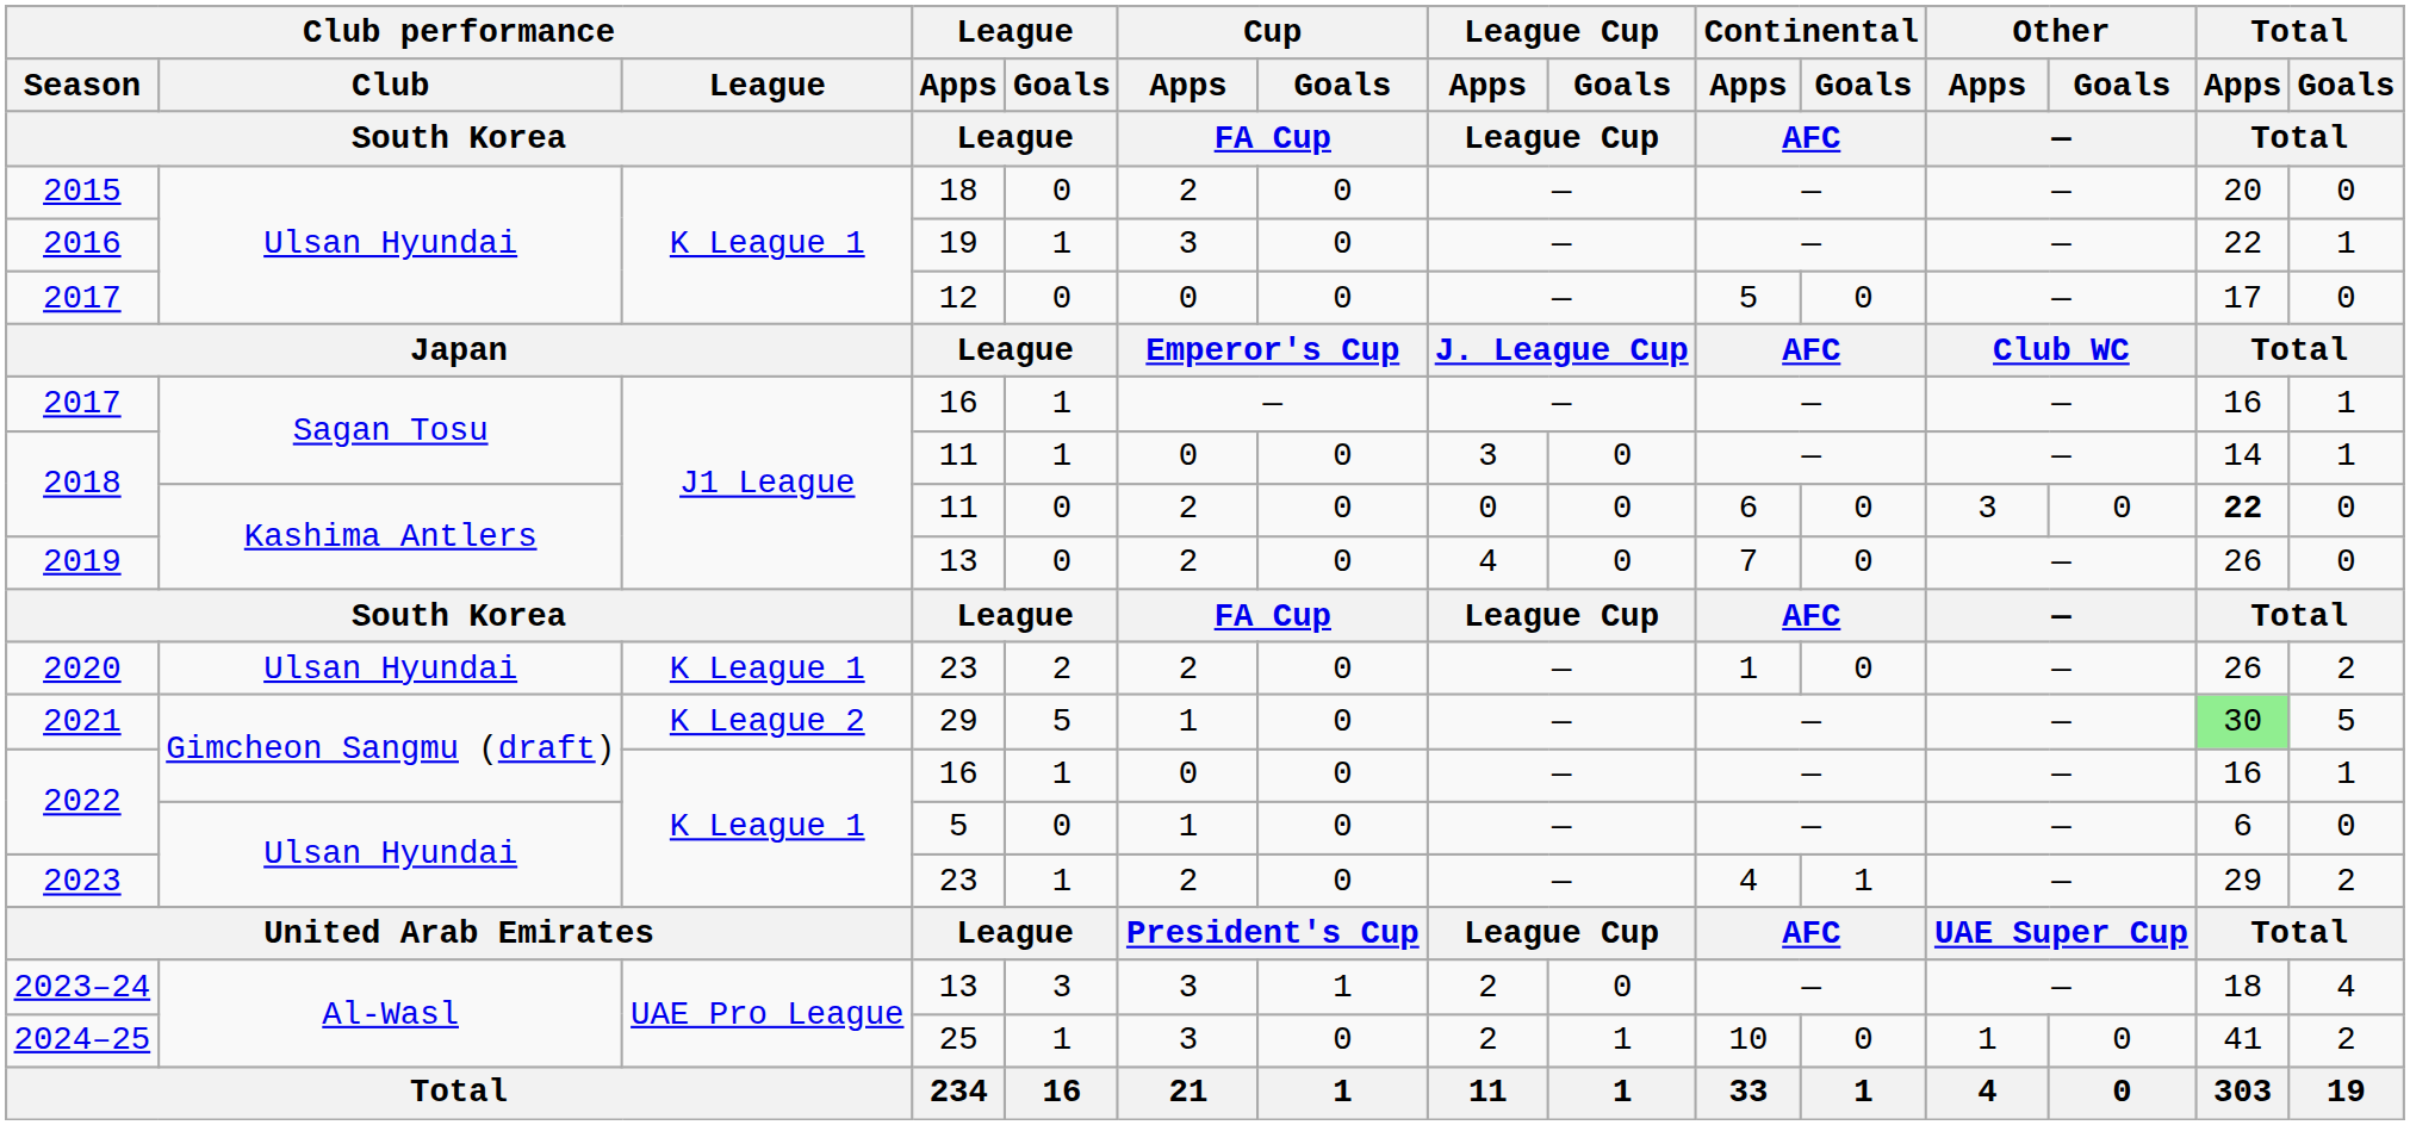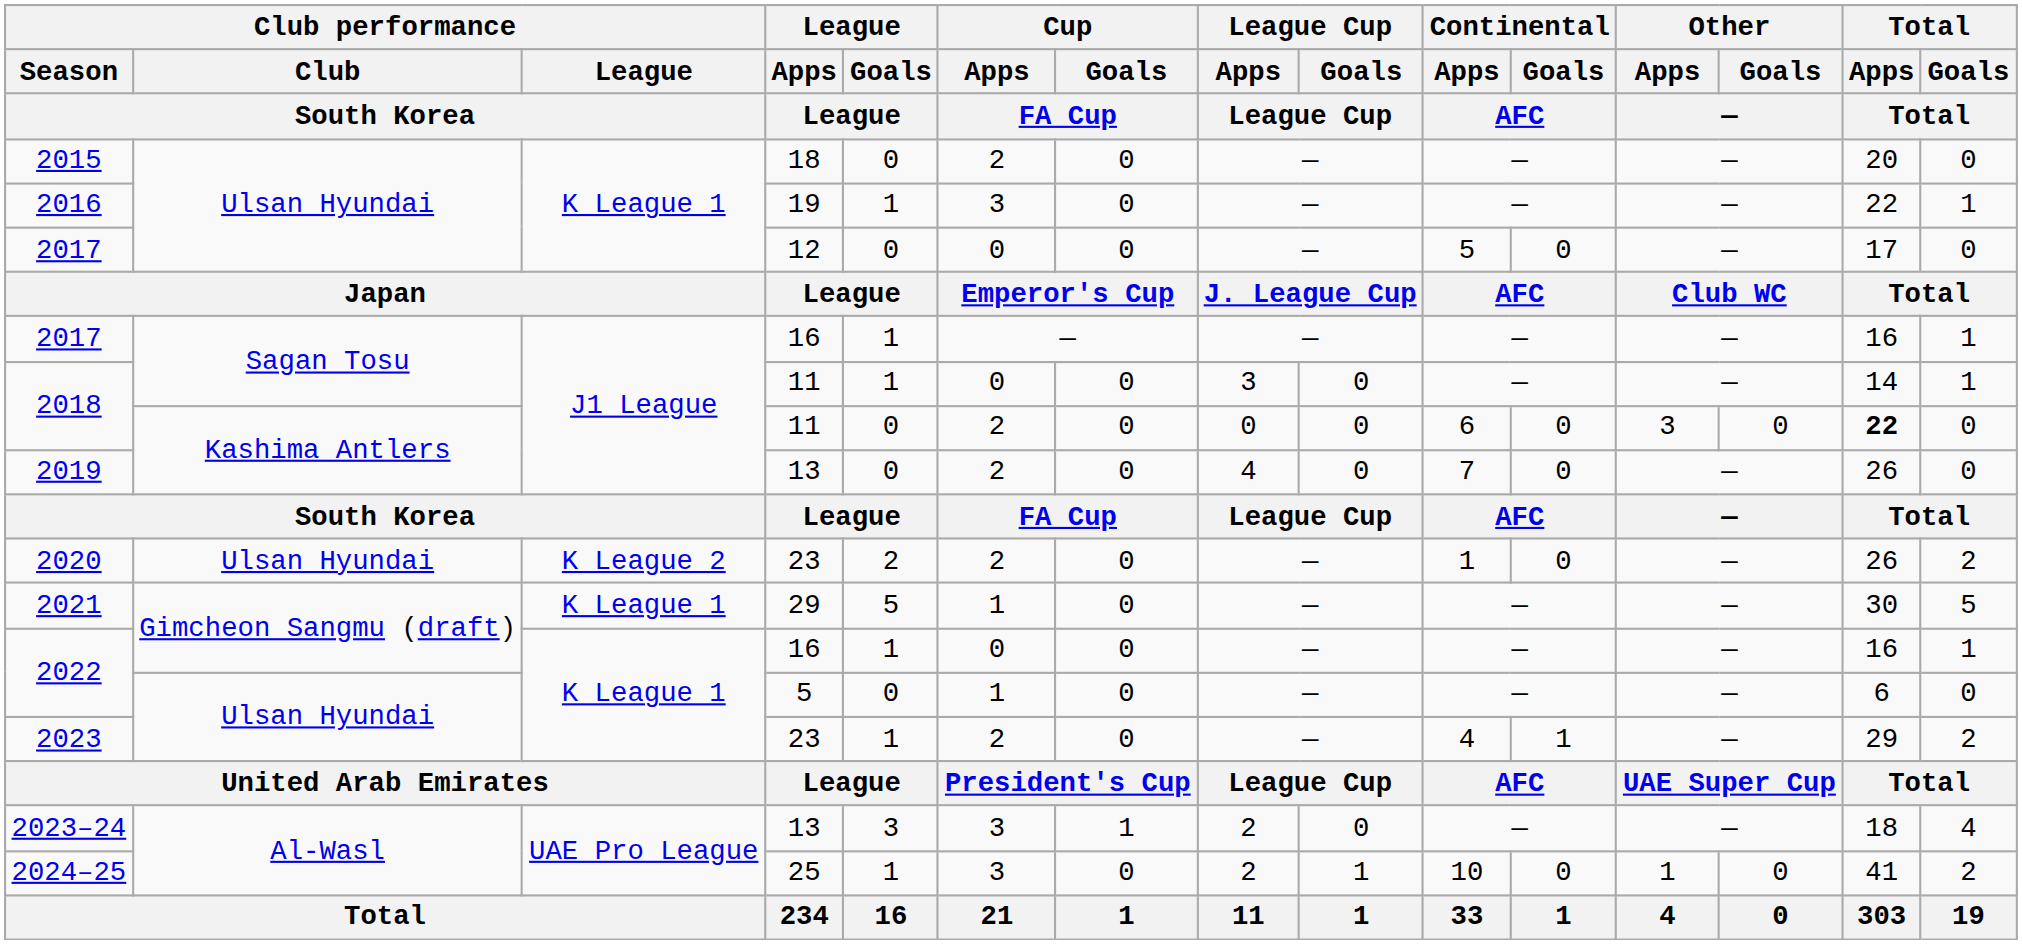 <table class="wikitable" style="text-align:center;">
 <tr>
 <th colspan=3>Club performance</th>
 <th colspan=2>League</th>
 <th colspan=2>Cup</th>
 <th colspan=2>League Cup</th>
 <th colspan=2>Continental</th>
 <th colspan=2>Other</th>
 <th colspan=2>Total</th>
 </tr>
 <tr>
 <th>Season</th>
 <th>Club</th>
 <th>League</th>
 <th>Apps</th>
 <th>Goals</th>
 <th>Apps</th>
 <th>Goals</th>
 <th>Apps</th>
 <th>Goals</th>
 <th>Apps</th>
 <th>Goals</th>
 <th>Apps</th>
 <th>Goals</th>
 <th>Apps</th>
 <th>Goals</th>
 </tr>
 <tr>
 <th colspan=3>South Korea</th>
 <th colspan=2>League</th>
 <th colspan=2><a href='#'>FA Cup</a></th>
 <th colspan=2>League Cup</th>
 <th colspan=2><a href='#'>AFC</a></th>
 <th colspan=2>—</th>
 <th colspan=2>Total</th>
 </tr>
 <tr>
 <td><a href='#'>2015</a></td>
 <td rowspan="3"><a href='#'>Ulsan Hyundai</a></td>
 <td rowspan="3"><a href='#'>K League 1</a></td>
 <td>18</td>
 <td>0</td>
 <td>2</td>
 <td>0</td>
 <td colspan="2">—</td>
 <td colspan="2">—</td>
 <td colspan="2">—</td>
 <td>20</td>
 <td>0</td>
 </tr>
 <tr>
 <td><a href='#'>2016</a></td>
 <td>19</td>
 <td>1</td>
 <td>3</td>
 <td>0</td>
 <td colspan="2">—</td>
 <td colspan="2">—</td>
 <td colspan="2">—</td>
 <td>22</td>
 <td>1</td>
 </tr>
 <tr>
 <td><a href='#'>2017</a></td>
 <td>12</td>
 <td>0</td>
 <td>0</td>
 <td>0</td>
 <td colspan="2">—</td>
 <td>5</td>
 <td>0</td>
 <td colspan="2">—</td>
 <td>17</td>
 <td>0</td>
 </tr>
 <tr>
 <th colspan=3>Japan</th>
 <th colspan=2>League</th>
 <th colspan=2><a href='#'>Emperor's Cup</a></th>
 <th colspan=2><a href='#'>J. League Cup</a></th>
 <th colspan=2><a href='#'>AFC</a></th>
 <th colspan=2><a href='#'>Club WC</a></th>
 <th colspan=2>Total</th>
 </tr>
 <tr>
 <td><a href='#'>2017</a></td>
 <td rowspan="2"><a href='#'>Sagan Tosu</a></td>
 <td rowspan="4"><a href='#'>J1 League</a></td>
 <td>16</td>
 <td>1</td>
 <td colspan="2">—</td>
 <td colspan="2">—</td>
 <td colspan="2">—</td>
 <td colspan="2">—</td>
 <td>16</td>
 <td>1</td>
 </tr>
 <tr>
 <td rowspan="2"><a href='#'>2018</a></td>
 <td>11</td>
 <td>1</td>
 <td>0</td>
 <td>0</td>
 <td>3</td>
 <td>0</td>
 <td colspan="2">—</td>
 <td colspan="2">—</td>
 <td>14</td>
 <td>1</td>
 </tr>
 <tr>
 <td rowspan="2"><a href='#'>Kashima Antlers</a></td>
 <td>11</td>
 <td>0</td>
 <td>2</td>
 <td>0</td>
 <td>0</td>
 <td>0</td>
 <td>6</td>
 <td>0</td>
 <td>3</td>
 <td>0</td>
 <td><strong>22</strong></td>
 <td>0</td>
 </tr>
 <tr>
 <td><a href='#'>2019</a></td>
 <td>13</td>
 <td>0</td>
 <td>2</td>
 <td>0</td>
 <td>4</td>
 <td>0</td>
 <td>7</td>
 <td>0</td>
 <td colspan="2">—</td>
 <td>26</td>
 <td>0</td>
 </tr>
 <tr>
 <th colspan=3>South Korea</th>
 <th colspan=2>League</th>
 <th colspan=2><a href='#'>FA Cup</a></th>
 <th colspan=2>League Cup</th>
 <th colspan=2><a href='#'>AFC</a></th>
 <th colspan=2>—</th>
 <th colspan=2>Total</th>
 </tr>
 <tr>
 <td><a href='#'>2020</a></td>
 <td rowspan="1"><a href='#'>Ulsan Hyundai</a></td>
-<td rowspan="1"><a href='#'>K League 1</a></td>
+<td rowspan="1"><a href='#'>K League 2</a></td>
 <td>23</td>
 <td>2</td>
 <td>2</td>
 <td>0</td>
 <td colspan="2">—</td>
 <td>1</td>
 <td>0</td>
 <td colspan="2">—</td>
 <td>26</td>
 <td>2</td>
 </tr>
 <tr>
 <td><a href='#'>2021</a></td>
 <td rowspan="2"><a href='#'>Gimcheon Sangmu</a> (<a href='#'>draft</a>)</td>
-<td rowspan="1"><a href='#'>K League 2</a></td>
+<td rowspan="1"><a href='#'>K League 1</a></td>
 <td>29</td>
 <td>5</td>
 <td>1</td>
 <td>0</td>
 <td colspan="2">—</td>
 <td colspan="2">—</td>
 <td colspan="2">—</td>
-<td style="background: lightgreen;">30</td>
+<td>30</td>
 <td>5</td>
 </tr>
 <tr>
 <td rowspan="2"><a href='#'>2022</a></td>
 <td rowspan="3"><a href='#'>K League 1</a></td>
 <td>16</td>
 <td>1</td>
 <td>0</td>
 <td>0</td>
 <td colspan="2">—</td>
 <td colspan="2">—</td>
 <td colspan="2">—</td>
 <td>16</td>
 <td>1</td>
 </tr>
 <tr>
 <td rowspan="2"><a href='#'>Ulsan Hyundai</a></td>
 <td>5</td>
 <td>0</td>
 <td>1</td>
 <td>0</td>
 <td colspan="2">—</td>
 <td colspan="2">—</td>
 <td colspan="2">—</td>
 <td>6</td>
 <td>0</td>
 </tr>
 <tr>
 <td><a href='#'>2023</a></td>
 <td>23</td>
 <td>1</td>
 <td>2</td>
 <td>0</td>
 <td colspan="2">—</td>
 <td>4</td>
 <td>1</td>
 <td colspan="2">—</td>
 <td>29</td>
 <td>2</td>
 </tr>
 <tr>
 <th colspan=3>United Arab Emirates</th>
 <th colspan=2>League</th>
 <th colspan=2><a href='#'>President's Cup</a></th>
 <th colspan=2>League Cup</th>
 <th colspan=2><a href='#'>AFC</a></th>
 <th colspan=2><a href='#'>UAE Super Cup</a></th>
 <th colspan=2>Total</th>
 </tr>
 <tr>
 <td><a href='#'>2023–24</a></td>
 <td rowspan="2"><a href='#'>Al-Wasl</a></td>
 <td rowspan="2"><a href='#'>UAE Pro League</a></td>
 <td>13</td>
 <td>3</td>
 <td>3</td>
 <td>1</td>
 <td>2</td>
 <td>0</td>
 <td colspan="2">—</td>
 <td colspan="2">—</td>
 <td>18</td>
 <td>4</td>
 </tr>
 <tr>
 <td><a href='#'>2024–25</a></td>
 <td>25</td>
 <td>1</td>
 <td>3</td>
 <td>0</td>
 <td>2</td>
 <td>1</td>
 <td>10</td>
 <td>0</td>
 <td>1</td>
 <td>0</td>
 <td>41</td>
 <td>2</td>
 </tr>
 <tr>
 <th colspan=3>Total</th>
 <th>234</th>
 <th>16</th>
 <th>21</th>
 <th>1</th>
 <th>11</th>
 <th>1</th>
 <th>33</th>
 <th>1</th>
 <th>4</th>
 <th>0</th>
 <th>303</th>
 <th>19</th>
 </tr>
 </table>
